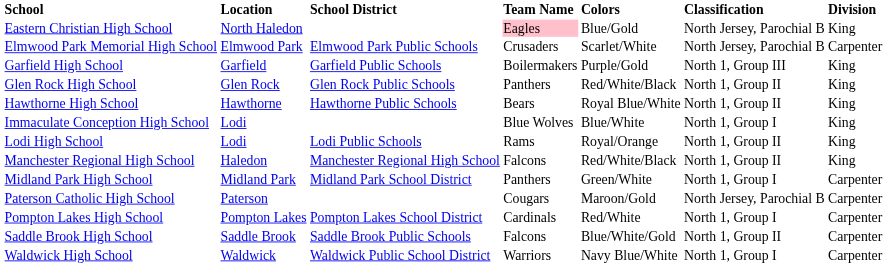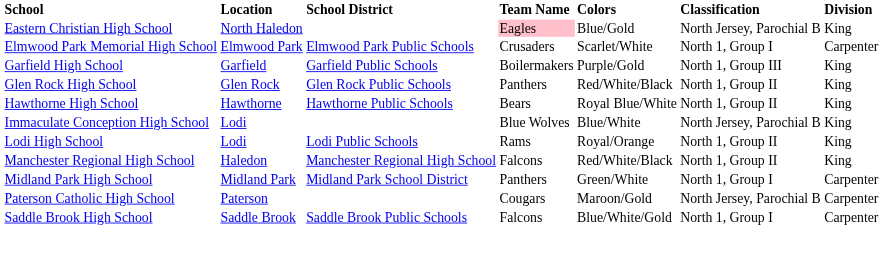 <table>
 <tr>
 <td><strong>School</strong></td>
 <td><strong>Location</strong></td>
 <td><strong>School District</strong></td>
 <td><strong>Team Name</strong></td>
 <td><strong>Colors</strong></td>
 <td><strong>Classification</strong></td>
 <td><strong>Division</strong></td>
 </tr>
 <tr>
 <td><a href='#'>Eastern Christian High School</a></td>
 <td><a href='#'>North Haledon</a></td>
 <td></td>
 <td style="background: pink;">Eagles</td>
 <td>Blue/Gold</td>
 <td>North Jersey, Parochial B</td>
 <td>King</td>
 </tr>
 <tr>
 <td><a href='#'>Elmwood Park Memorial High School</a></td>
 <td><a href='#'>Elmwood Park</a></td>
 <td><a href='#'>Elmwood Park Public Schools</a></td>
 <td>Crusaders</td>
 <td>Scarlet/White</td>
-<td>North Jersey, Parochial B</td>
+<td>North 1, Group I</td>
 <td>Carpenter</td>
 </tr>
 <tr>
 <td><a href='#'>Garfield High School</a></td>
 <td><a href='#'>Garfield</a></td>
 <td><a href='#'>Garfield Public Schools</a></td>
 <td>Boilermakers</td>
 <td>Purple/Gold</td>
 <td>North 1, Group III</td>
 <td>King</td>
 </tr>
 <tr>
 <td><a href='#'>Glen Rock High School</a></td>
 <td><a href='#'>Glen Rock</a></td>
 <td><a href='#'>Glen Rock Public Schools</a></td>
 <td>Panthers</td>
 <td>Red/White/Black</td>
 <td>North 1, Group II</td>
 <td>King</td>
 </tr>
 <tr>
 <td><a href='#'>Hawthorne High School</a></td>
 <td><a href='#'>Hawthorne</a></td>
 <td><a href='#'>Hawthorne Public Schools</a></td>
 <td>Bears</td>
 <td>Royal Blue/White</td>
 <td>North 1, Group II</td>
 <td>King</td>
 </tr>
 <tr>
 <td><a href='#'>Immaculate Conception High School</a></td>
 <td><a href='#'>Lodi</a></td>
 <td></td>
 <td>Blue Wolves</td>
 <td>Blue/White</td>
-<td>North 1, Group I</td>
+<td>North Jersey, Parochial B</td>
 <td>King</td>
 </tr>
 <tr>
 <td><a href='#'>Lodi High School</a></td>
 <td><a href='#'>Lodi</a></td>
 <td><a href='#'>Lodi Public Schools</a></td>
 <td>Rams</td>
 <td>Royal/Orange</td>
 <td>North 1, Group II</td>
 <td>King</td>
 </tr>
 <tr>
 <td><a href='#'>Manchester Regional High School</a></td>
 <td><a href='#'>Haledon</a></td>
 <td><a href='#'>Manchester Regional High School</a></td>
 <td>Falcons</td>
 <td>Red/White/Black</td>
 <td>North 1, Group II</td>
 <td>King</td>
 </tr>
 <tr>
 <td><a href='#'>Midland Park High School</a></td>
 <td><a href='#'>Midland Park</a></td>
 <td><a href='#'>Midland Park School District</a></td>
 <td>Panthers</td>
 <td>Green/White</td>
 <td>North 1, Group I</td>
 <td>Carpenter</td>
 </tr>
 <tr>
 <td><a href='#'>Paterson Catholic High School</a></td>
 <td><a href='#'>Paterson</a></td>
 <td></td>
 <td>Cougars</td>
 <td>Maroon/Gold</td>
 <td>North Jersey, Parochial B</td>
 <td>Carpenter</td>
 </tr>
 <tr>
-<td><a href='#'>Pompton Lakes High School</a></td>
-<td><a href='#'>Pompton Lakes</a></td>
-<td><a href='#'>Pompton Lakes School District</a></td>
-<td>Cardinals</td>
-<td>Red/White</td>
-<td>North 1, Group I</td>
-<td>Carpenter</td>
-</tr>
-<tr>
 <td><a href='#'>Saddle Brook High School</a></td>
 <td><a href='#'>Saddle Brook</a></td>
 <td><a href='#'>Saddle Brook Public Schools</a></td>
 <td>Falcons</td>
 <td>Blue/White/Gold</td>
-<td>North 1, Group II</td>
-<td>Carpenter</td>
-</tr>
-<tr>
-<td><a href='#'>Waldwick High School</a></td>
-<td><a href='#'>Waldwick</a></td>
-<td><a href='#'>Waldwick Public School District</a></td>
-<td>Warriors</td>
-<td>Navy Blue/White</td>
 <td>North 1, Group I</td>
 <td>Carpenter</td>
 </tr>
 <tr>
 </tr>
 </table>
